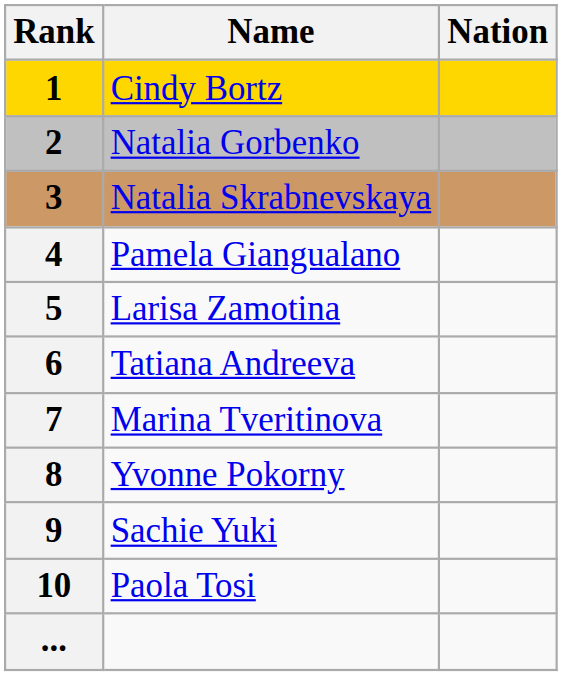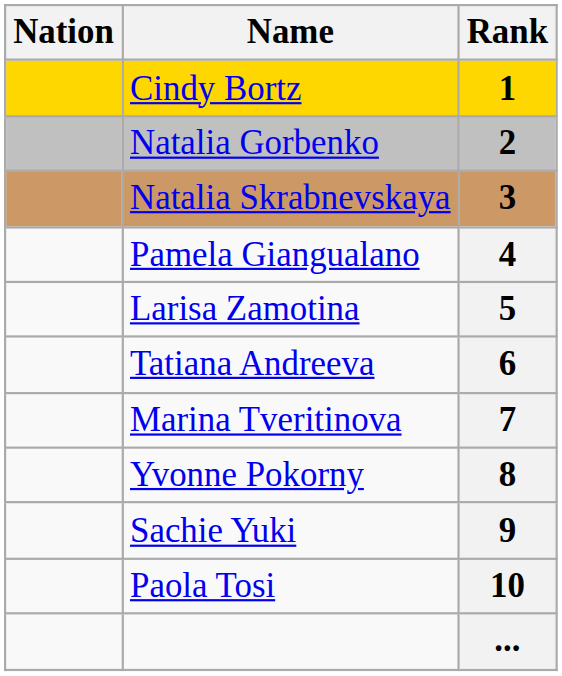 <table class="wikitable">
 <tr>
+<th>Nation</th>
+<th>Name</th>
 <th>Rank</th>
-<th>Name</th>
-<th>Nation</th>
 </tr>
 <tr bgcolor="gold">
+<td></td>
+<td><a href='#'>Cindy Bortz</a></td>
 <td align="center"><strong>1</strong></td>
-<td><a href='#'>Cindy Bortz</a></td>
-<td></td>
 </tr>
 <tr bgcolor="silver">
+<td></td>
+<td><a href='#'>Natalia Gorbenko</a></td>
 <td align="center"><strong>2</strong></td>
-<td><a href='#'>Natalia Gorbenko</a></td>
-<td></td>
 </tr>
 <tr bgcolor="cc9966">
+<td></td>
+<td><a href='#'>Natalia Skrabnevskaya</a></td>
 <td align="center"><strong>3</strong></td>
-<td><a href='#'>Natalia Skrabnevskaya</a></td>
-<td></td>
 </tr>
 <tr>
+<td></td>
+<td><a href='#'>Pamela Giangualano</a></td>
 <th>4</th>
-<td><a href='#'>Pamela Giangualano</a></td>
-<td></td>
 </tr>
 <tr>
+<td></td>
+<td><a href='#'>Larisa Zamotina</a></td>
 <th>5</th>
-<td><a href='#'>Larisa Zamotina</a></td>
-<td></td>
 </tr>
 <tr>
+<td></td>
+<td><a href='#'>Tatiana Andreeva</a></td>
 <th>6</th>
-<td><a href='#'>Tatiana Andreeva</a></td>
-<td></td>
 </tr>
 <tr>
+<td></td>
+<td><a href='#'>Marina Tveritinova</a></td>
 <th>7</th>
-<td><a href='#'>Marina Tveritinova</a></td>
-<td></td>
 </tr>
 <tr>
+<td></td>
+<td><a href='#'>Yvonne Pokorny</a></td>
 <th>8</th>
-<td><a href='#'>Yvonne Pokorny</a></td>
-<td></td>
 </tr>
 <tr>
+<td></td>
+<td><a href='#'>Sachie Yuki</a></td>
 <th>9</th>
-<td><a href='#'>Sachie Yuki</a></td>
-<td></td>
 </tr>
 <tr>
+<td></td>
+<td><a href='#'>Paola Tosi</a></td>
 <th>10</th>
-<td><a href='#'>Paola Tosi</a></td>
-<td></td>
 </tr>
 <tr>
-<th>...</th>
 <td></td>
 <td></td>
+<th>...</th>
 </tr>
 </table>
